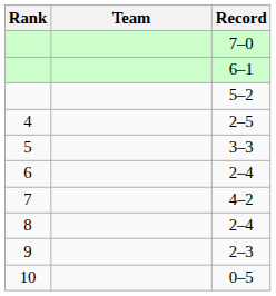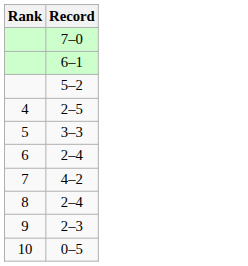 <table class="wikitable">
 <tr>
 <th>Rank</th>
-<th width=150px>Team</th>
 <th>Record</th>
 </tr>
 <tr bgcolor=ccffcc>
 <td align=center></td>
-<td></td>
 <td align=center>7–0</td>
 </tr>
 <tr bgcolor=ccffcc>
 <td align=center></td>
-<td></td>
 <td align=center>6–1</td>
 </tr>
 <tr>
 <td align=center></td>
-<td></td>
 <td align=center>5–2</td>
 </tr>
 <tr>
 <td align=center>4</td>
-<td></td>
 <td align=center>2–5</td>
 </tr>
 <tr>
 <td align=center>5</td>
-<td></td>
 <td align=center>3–3</td>
 </tr>
 <tr>
 <td align=center>6</td>
-<td></td>
 <td align=center>2–4</td>
 </tr>
 <tr>
 <td align=center>7</td>
-<td></td>
 <td align=center>4–2</td>
 </tr>
 <tr>
 <td align=center>8</td>
-<td></td>
 <td align=center>2–4</td>
 </tr>
 <tr>
 <td align=center>9</td>
-<td></td>
 <td align=center>2–3</td>
 </tr>
 <tr>
 <td align=center>10</td>
-<td></td>
 <td align=center>0–5</td>
 </tr>
 </table>
